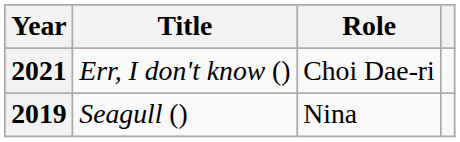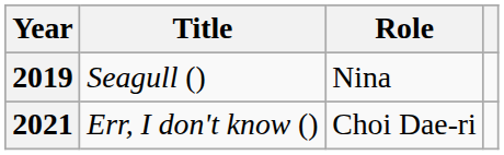 <table class="wikitable plainrowheaders sortable">
 <tr>
 <th scope="col">Year</th>
 <th scope="col">Title</th>
 <th scope="col">Role</th>
 <th scope="col" class="unsortable"></th>
 </tr>
 <tr>
+<th scope="row">2019</th>
+<td><em>Seagull</em> ()</td>
+<td>Nina</td>
+<td></td>
+</tr>
+<tr>
 <th scope="row">2021</th>
 <td><em>Err, I don't know</em> ()</td>
 <td>Choi Dae-ri</td>
 <td></td>
 </tr>
-<tr>
-<th scope="row">2019</th>
-<td><em>Seagull</em> ()</td>
-<td>Nina</td>
-<td></td>
-</tr>
 </table>
